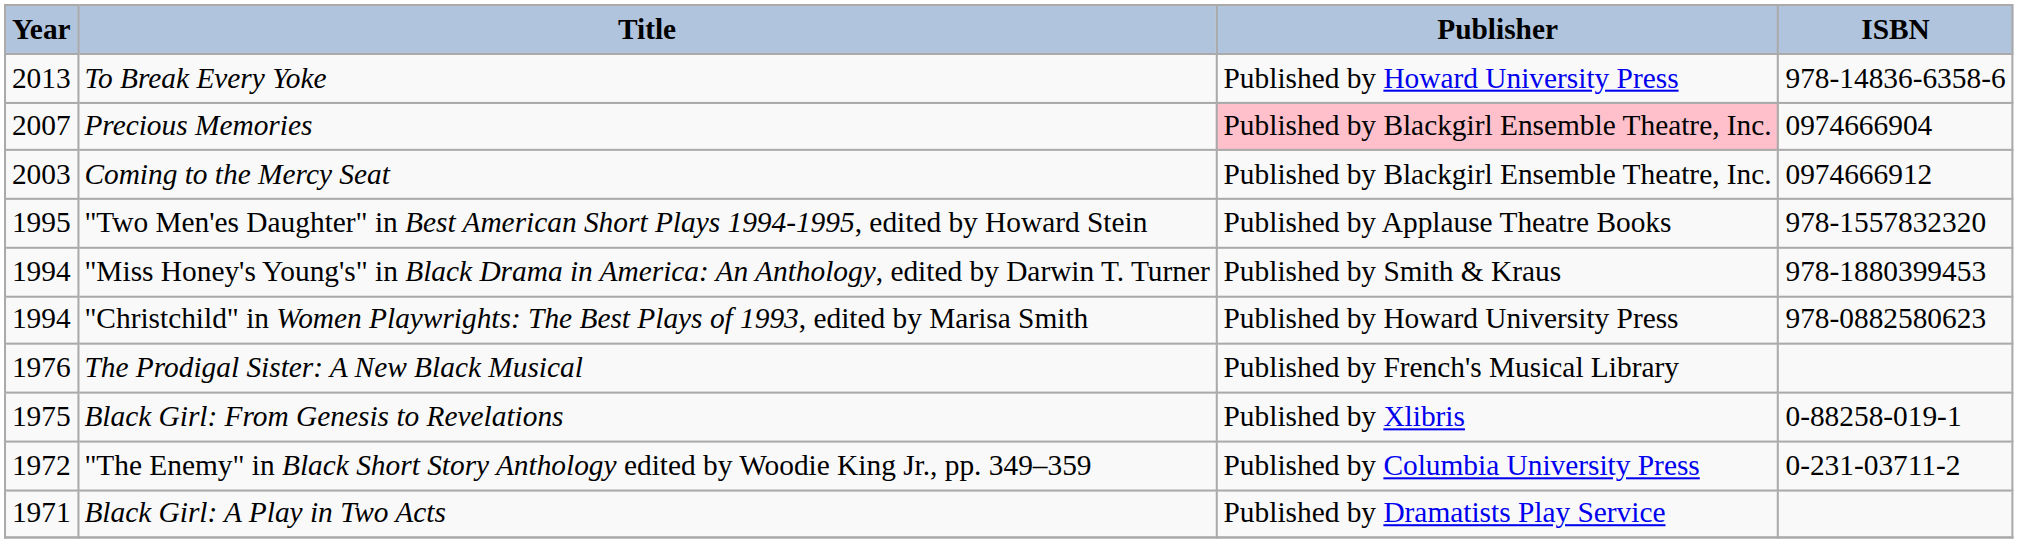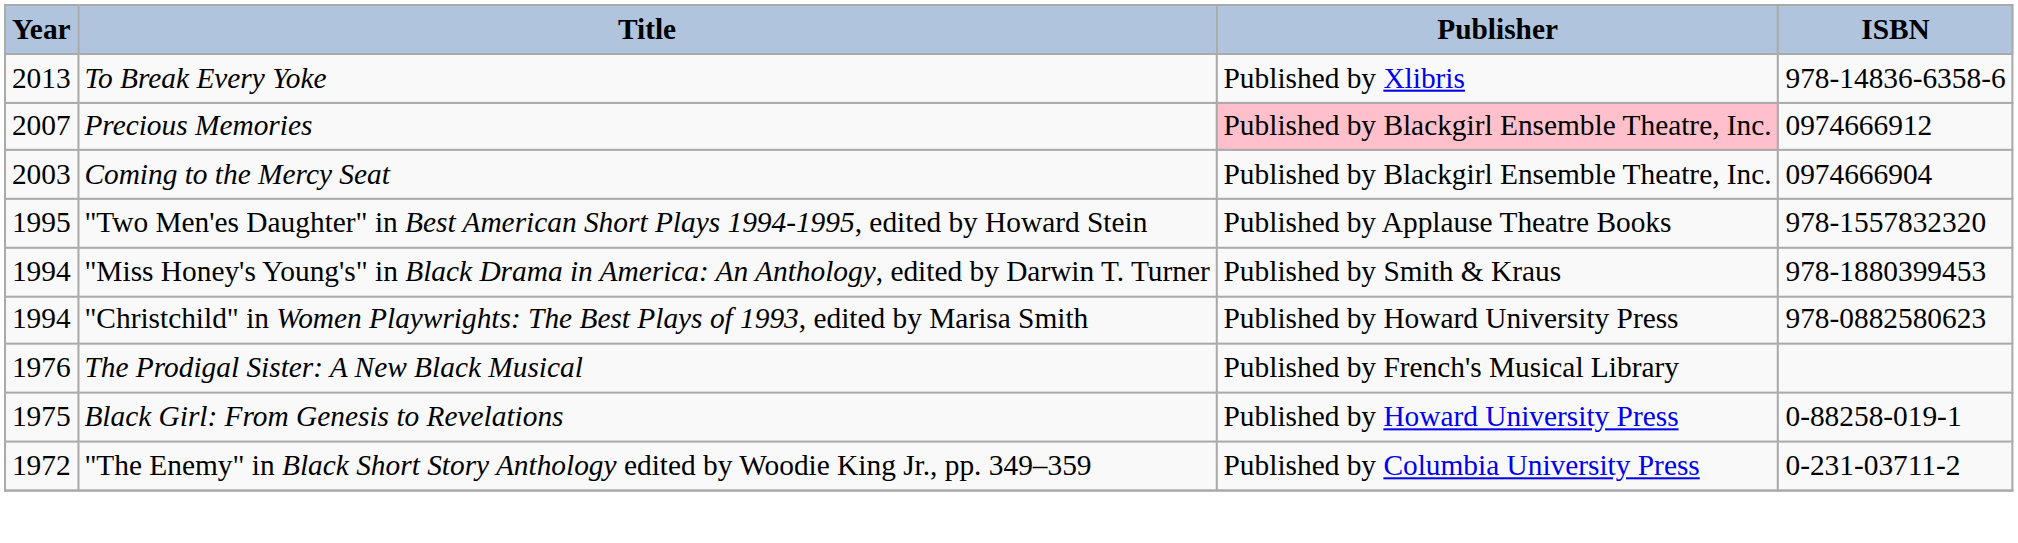 <table class="wikitable" style="font-size:90%;">
 <tr>
 <th style="background:#B0C4DE;">Year</th>
 <th style="background:#B0C4DE;">Title</th>
 <th style="background:#B0C4DE;">Publisher</th>
 <th style="background:#B0C4DE;">ISBN</th>
 </tr>
 <tr>
 <td>2013</td>
 <td><em>To Break Every Yoke</em></td>
-<td>Published by <a href='#'>Howard University Press</a></td>
+<td>Published by <a href='#'>Xlibris</a></td>
 <td>978-14836-6358-6</td>
 </tr>
 <tr>
 <td>2007</td>
 <td><em>Precious Memories</em></td>
 <td style="background: pink;">Published by Blackgirl Ensemble Theatre, Inc.</td>
-<td>0974666904</td>
+<td>0974666912</td>
 </tr>
 <tr>
 <td>2003</td>
 <td><em>Coming to the Mercy Seat</em></td>
 <td>Published by Blackgirl Ensemble Theatre, Inc.</td>
-<td>0974666912</td>
+<td>0974666904</td>
 </tr>
 <tr>
 <td>1995</td>
 <td>"Two Men'es Daughter" in <em>Best American Short Plays 1994-1995</em>, edited by Howard Stein</td>
 <td>Published by Applause Theatre Books</td>
 <td>978-1557832320</td>
 </tr>
 <tr>
 <td>1994</td>
 <td>"Miss Honey's Young's" in <em>Black Drama in America: An Anthology</em>, edited by Darwin T. Turner</td>
 <td>Published by Smith & Kraus</td>
 <td>978-1880399453</td>
 </tr>
 <tr>
 <td>1994</td>
 <td>"Christchild" in <em>Women Playwrights: The Best Plays of 1993</em>, edited by Marisa Smith</td>
 <td>Published by Howard University Press</td>
 <td>978-0882580623</td>
 </tr>
 <tr>
 <td>1976</td>
 <td><em>The Prodigal Sister: A New Black Musical</em></td>
 <td>Published by French's Musical Library</td>
 </tr>
 <tr>
 <td>1975</td>
 <td><em>Black Girl: From Genesis to Revelations</em></td>
-<td>Published by <a href='#'>Xlibris</a></td>
+<td>Published by <a href='#'>Howard University Press</a></td>
 <td>0-88258-019-1</td>
 </tr>
 <tr>
 <td>1972</td>
 <td>"The Enemy" in <em>Black Short Story Anthology</em> edited by Woodie King Jr., pp. 349–359</td>
 <td>Published by <a href='#'>Columbia University Press</a></td>
 <td>0-231-03711-2</td>
 </tr>
 <tr>
-<td>1971</td>
-<td><em>Black Girl: A Play in Two Acts</em></td>
-<td>Published by <a href='#'>Dramatists Play Service</a></td>
-<td></td>
-</tr>
-<tr>
 </tr>
 </table>
